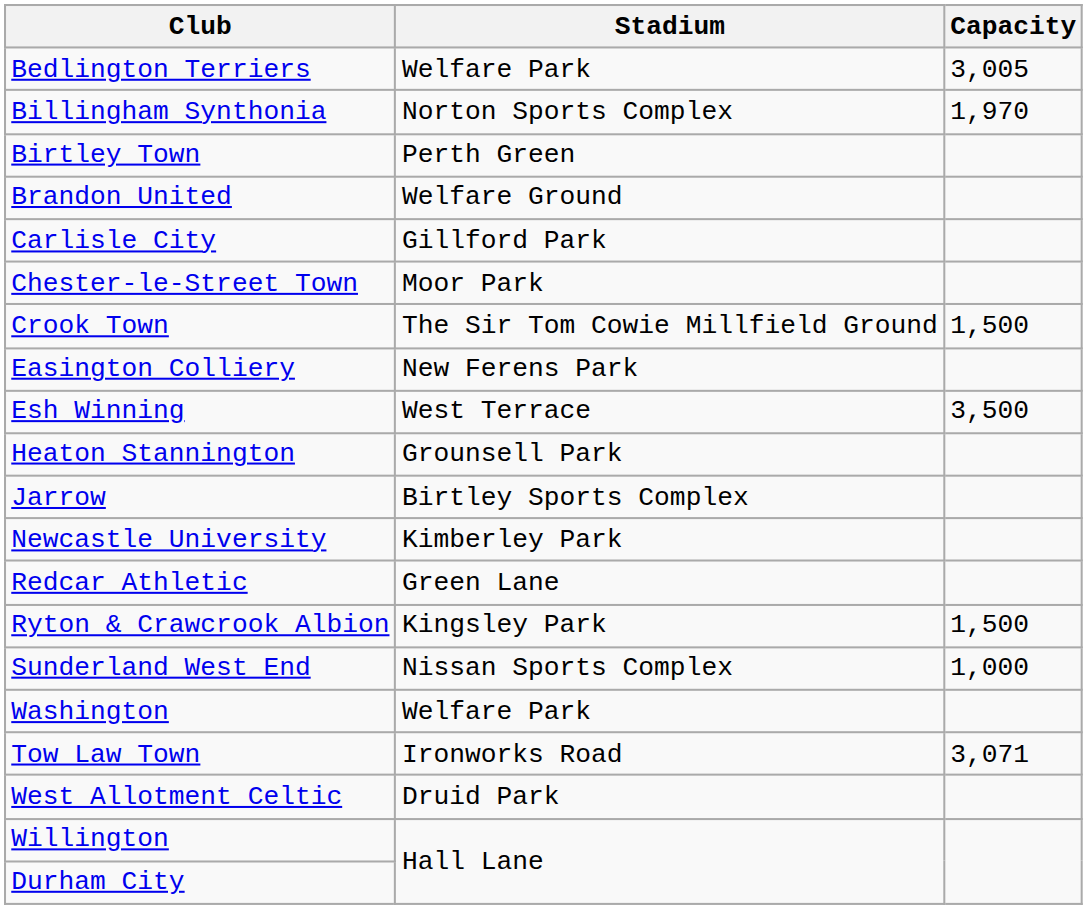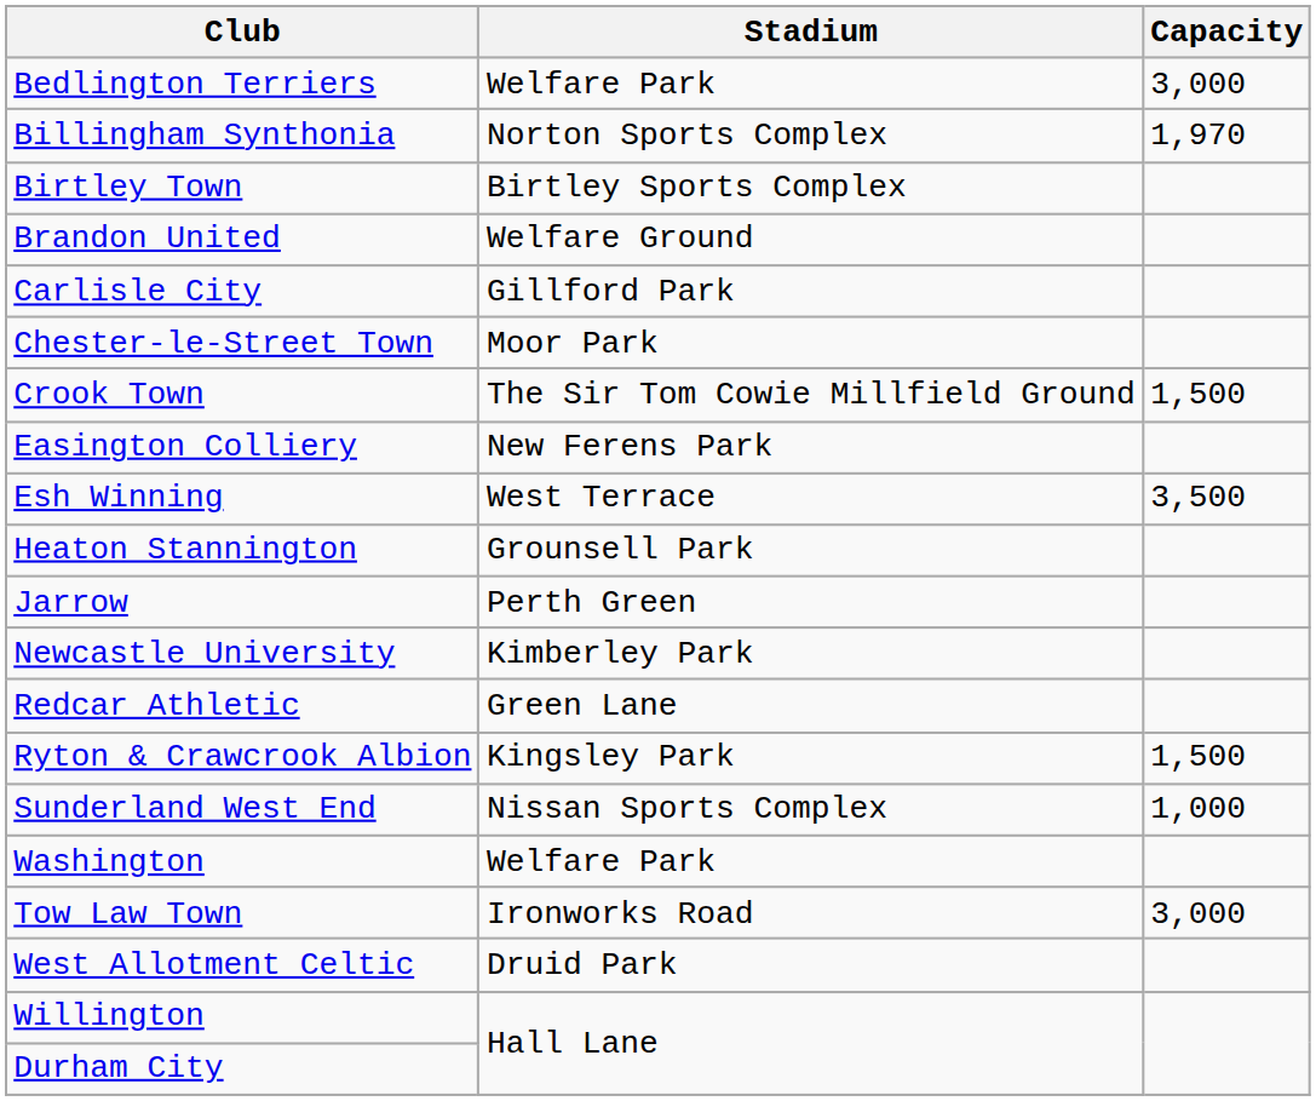 <table class="wikitable sortable">
 <tr>
 <th>Club</th>
 <th>Stadium</th>
 <th>Capacity</th>
 </tr>
 <tr>
 <td><a href='#'>Bedlington Terriers</a></td>
 <td>Welfare Park</td>
-<td>3,005</td>
+<td>3,000</td>
 </tr>
 <tr>
 <td><a href='#'>Billingham Synthonia</a></td>
 <td>Norton Sports Complex</td>
 <td>1,970</td>
 </tr>
 <tr>
 <td><a href='#'>Birtley Town</a></td>
-<td>Perth Green</td>
+<td>Birtley Sports Complex</td>
 <td></td>
 </tr>
 <tr>
 <td><a href='#'>Brandon United</a></td>
 <td>Welfare Ground</td>
 <td></td>
 </tr>
 <tr>
 <td><a href='#'>Carlisle City</a></td>
 <td>Gillford Park</td>
 <td></td>
 </tr>
 <tr>
 <td><a href='#'>Chester-le-Street Town</a></td>
 <td>Moor Park</td>
 <td></td>
 </tr>
 <tr>
 <td><a href='#'>Crook Town</a></td>
 <td>The Sir Tom Cowie Millfield Ground</td>
 <td>1,500</td>
 </tr>
 <tr>
 <td><a href='#'>Easington Colliery</a></td>
 <td>New Ferens Park</td>
 <td></td>
 </tr>
 <tr>
 <td><a href='#'>Esh Winning</a></td>
 <td>West Terrace</td>
 <td>3,500</td>
 </tr>
 <tr>
 <td><a href='#'>Heaton Stannington</a></td>
 <td>Grounsell Park</td>
 <td></td>
 </tr>
 <tr>
 <td><a href='#'>Jarrow</a></td>
-<td>Birtley Sports Complex</td>
+<td>Perth Green</td>
 <td></td>
 </tr>
 <tr>
 <td><a href='#'>Newcastle University</a></td>
 <td>Kimberley Park</td>
 <td></td>
 </tr>
 <tr>
 <td><a href='#'>Redcar Athletic</a></td>
 <td>Green Lane</td>
 <td></td>
 </tr>
 <tr>
 <td><a href='#'>Ryton & Crawcrook Albion</a></td>
 <td>Kingsley Park</td>
 <td>1,500</td>
 </tr>
 <tr>
 <td><a href='#'>Sunderland West End</a></td>
 <td>Nissan Sports Complex</td>
 <td>1,000</td>
 </tr>
 <tr>
 <td><a href='#'>Washington</a></td>
 <td>Welfare Park</td>
 </tr>
 <tr>
 <td><a href='#'>Tow Law Town</a></td>
 <td>Ironworks Road</td>
-<td>3,071</td>
+<td>3,000</td>
 </tr>
 <tr>
 <td><a href='#'>West Allotment Celtic</a></td>
 <td>Druid Park</td>
 <td></td>
 </tr>
 <tr>
 <td><a href='#'>Willington</a></td>
 <td rowspan=2>Hall Lane</td>
 <td rowspan=2></td>
 </tr>
 <tr>
 <td><a href='#'>Durham City</a></td>
 </tr>
 </table>
